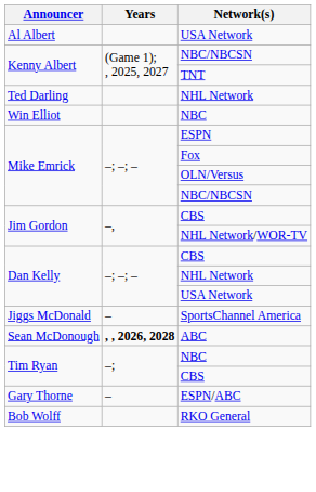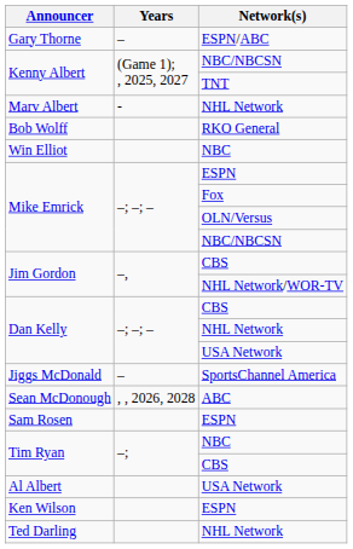 <table class="wikitable">
 <tr>
 <th><a href='#'>Announcer</a></th>
 <th>Years</th>
 <th>Network(s)</th>
 </tr>
 <tr>
-<td><a href='#'>Al Albert</a></td>
-<td></td>
-<td><a href='#'>USA Network</a></td>
+<td><a href='#'>Gary Thorne</a></td>
+<td>–</td>
+<td><a href='#'>ESPN</a>/<a href='#'>ABC</a></td>
 </tr>
 <tr>
 <td rowspan=2><a href='#'>Kenny Albert</a></td>
 <td rowspan=2> (Game 1); <br>, 2025, 2027</td>
 <td><a href='#'>NBC/NBCSN</a></td>
 </tr>
 <tr>
 <td><a href='#'>TNT</a></td>
 </tr>
 <tr>
-<td><a href='#'>Ted Darling</a></td>
+<td><a href='#'>Marv Albert</a></td>
+<td>-</td>
+<td><a href='#'>NHL Network</a></td>
+</tr>
+<tr>
+<td><a href='#'>Bob Wolff</a></td>
 <td></td>
-<td><a href='#'>NHL Network</a></td>
+<td><a href='#'>RKO General</a></td>
 </tr>
 <tr>
 <td><a href='#'>Win Elliot</a></td>
 <td></td>
 <td><a href='#'>NBC</a></td>
 </tr>
 <tr>
 <td rowspan="4"><a href='#'>Mike Emrick</a></td>
 <td rowspan="4">–; –; –</td>
 <td><a href='#'>ESPN</a></td>
 </tr>
 <tr>
 <td><a href='#'>Fox</a></td>
 </tr>
 <tr>
 <td><a href='#'>OLN/Versus</a></td>
 </tr>
 <tr>
 <td><a href='#'>NBC/NBCSN</a></td>
 </tr>
 <tr>
 <td rowspan="2"><a href='#'>Jim Gordon</a></td>
 <td rowspan="2">–, </td>
 <td><a href='#'>CBS</a></td>
 </tr>
 <tr>
 <td><a href='#'>NHL Network</a>/<a href='#'>WOR-TV</a></td>
 </tr>
 <tr>
 <td rowspan="3"><a href='#'>Dan Kelly</a></td>
 <td rowspan="3">–; –; –</td>
 <td><a href='#'>CBS</a></td>
 </tr>
 <tr>
 <td><a href='#'>NHL Network</a></td>
 </tr>
 <tr>
 <td><a href='#'>USA Network</a></td>
 </tr>
 <tr>
 <td><a href='#'>Jiggs McDonald</a></td>
 <td>–</td>
 <td><a href='#'>SportsChannel America</a></td>
 </tr>
 <tr>
 <td><a href='#'>Sean McDonough</a></td>
-<td><strong>, , 2026, 2028</strong></td>
+<td>, , 2026, 2028</td>
 <td><a href='#'>ABC</a></td>
+</tr>
+<tr>
+<td><a href='#'>Sam Rosen</a></td>
+<td></td>
+<td><a href='#'>ESPN</a></td>
 </tr>
 <tr>
 <td rowspan="2"><a href='#'>Tim Ryan</a></td>
 <td rowspan="2">–; </td>
 <td><a href='#'>NBC</a></td>
 </tr>
 <tr>
 <td><a href='#'>CBS</a></td>
 </tr>
 <tr>
-<td><a href='#'>Gary Thorne</a></td>
-<td>–</td>
-<td><a href='#'>ESPN</a>/<a href='#'>ABC</a></td>
+<td><a href='#'>Al Albert</a></td>
+<td></td>
+<td><a href='#'>USA Network</a></td>
 </tr>
 <tr>
-<td><a href='#'>Bob Wolff</a></td>
+<td><a href='#'>Ken Wilson</a></td>
 <td></td>
-<td><a href='#'>RKO General</a></td>
+<td><a href='#'>ESPN</a></td>
+</tr>
+<tr>
+<td><a href='#'>Ted Darling</a></td>
+<td></td>
+<td><a href='#'>NHL Network</a></td>
 </tr>
 </table>
